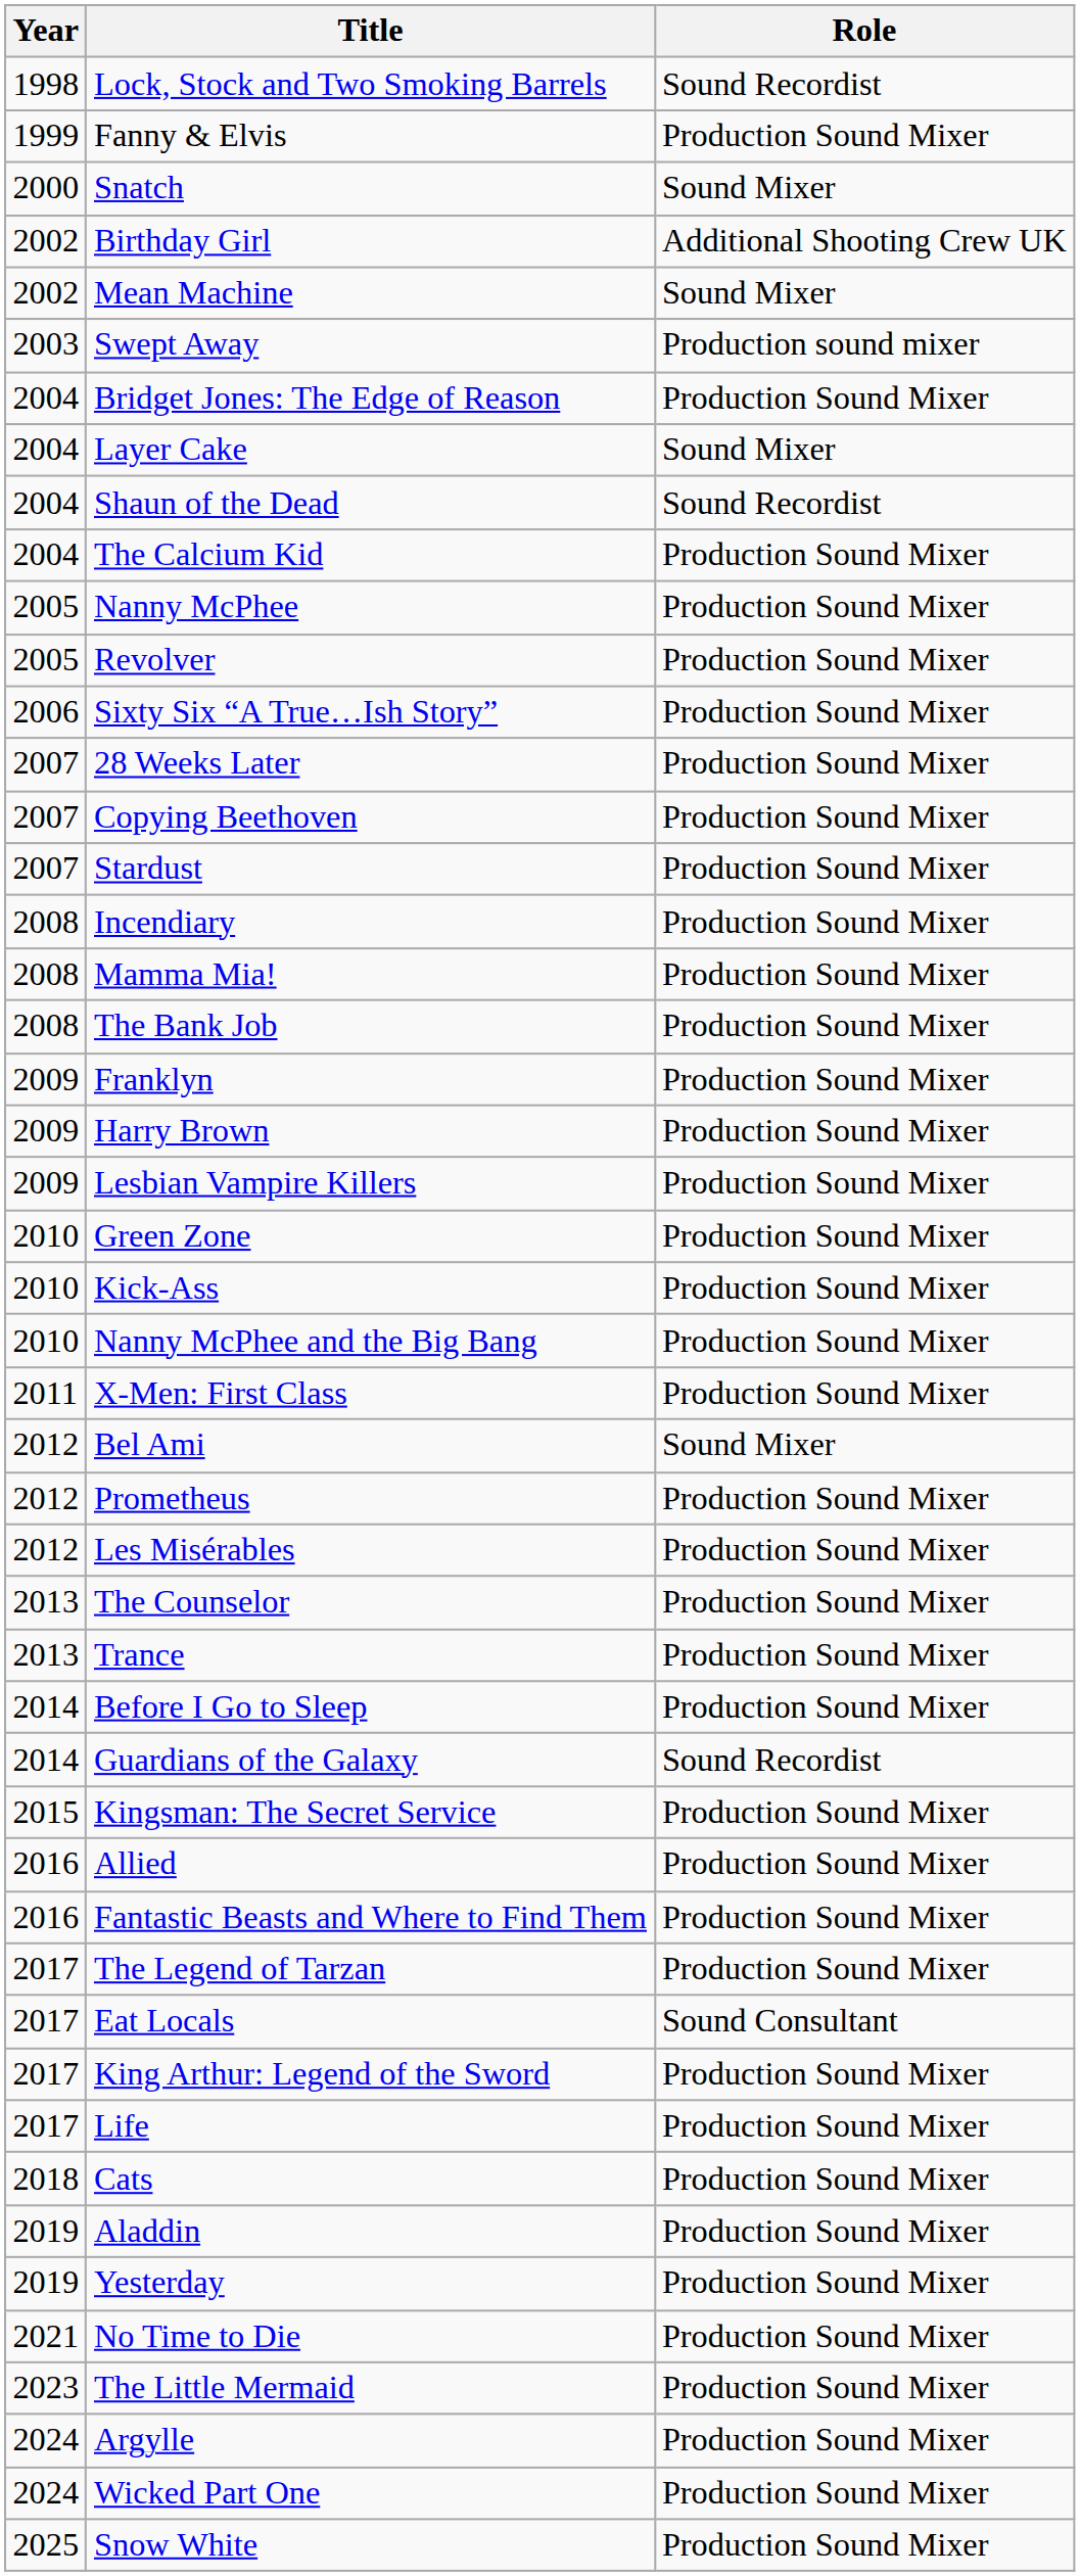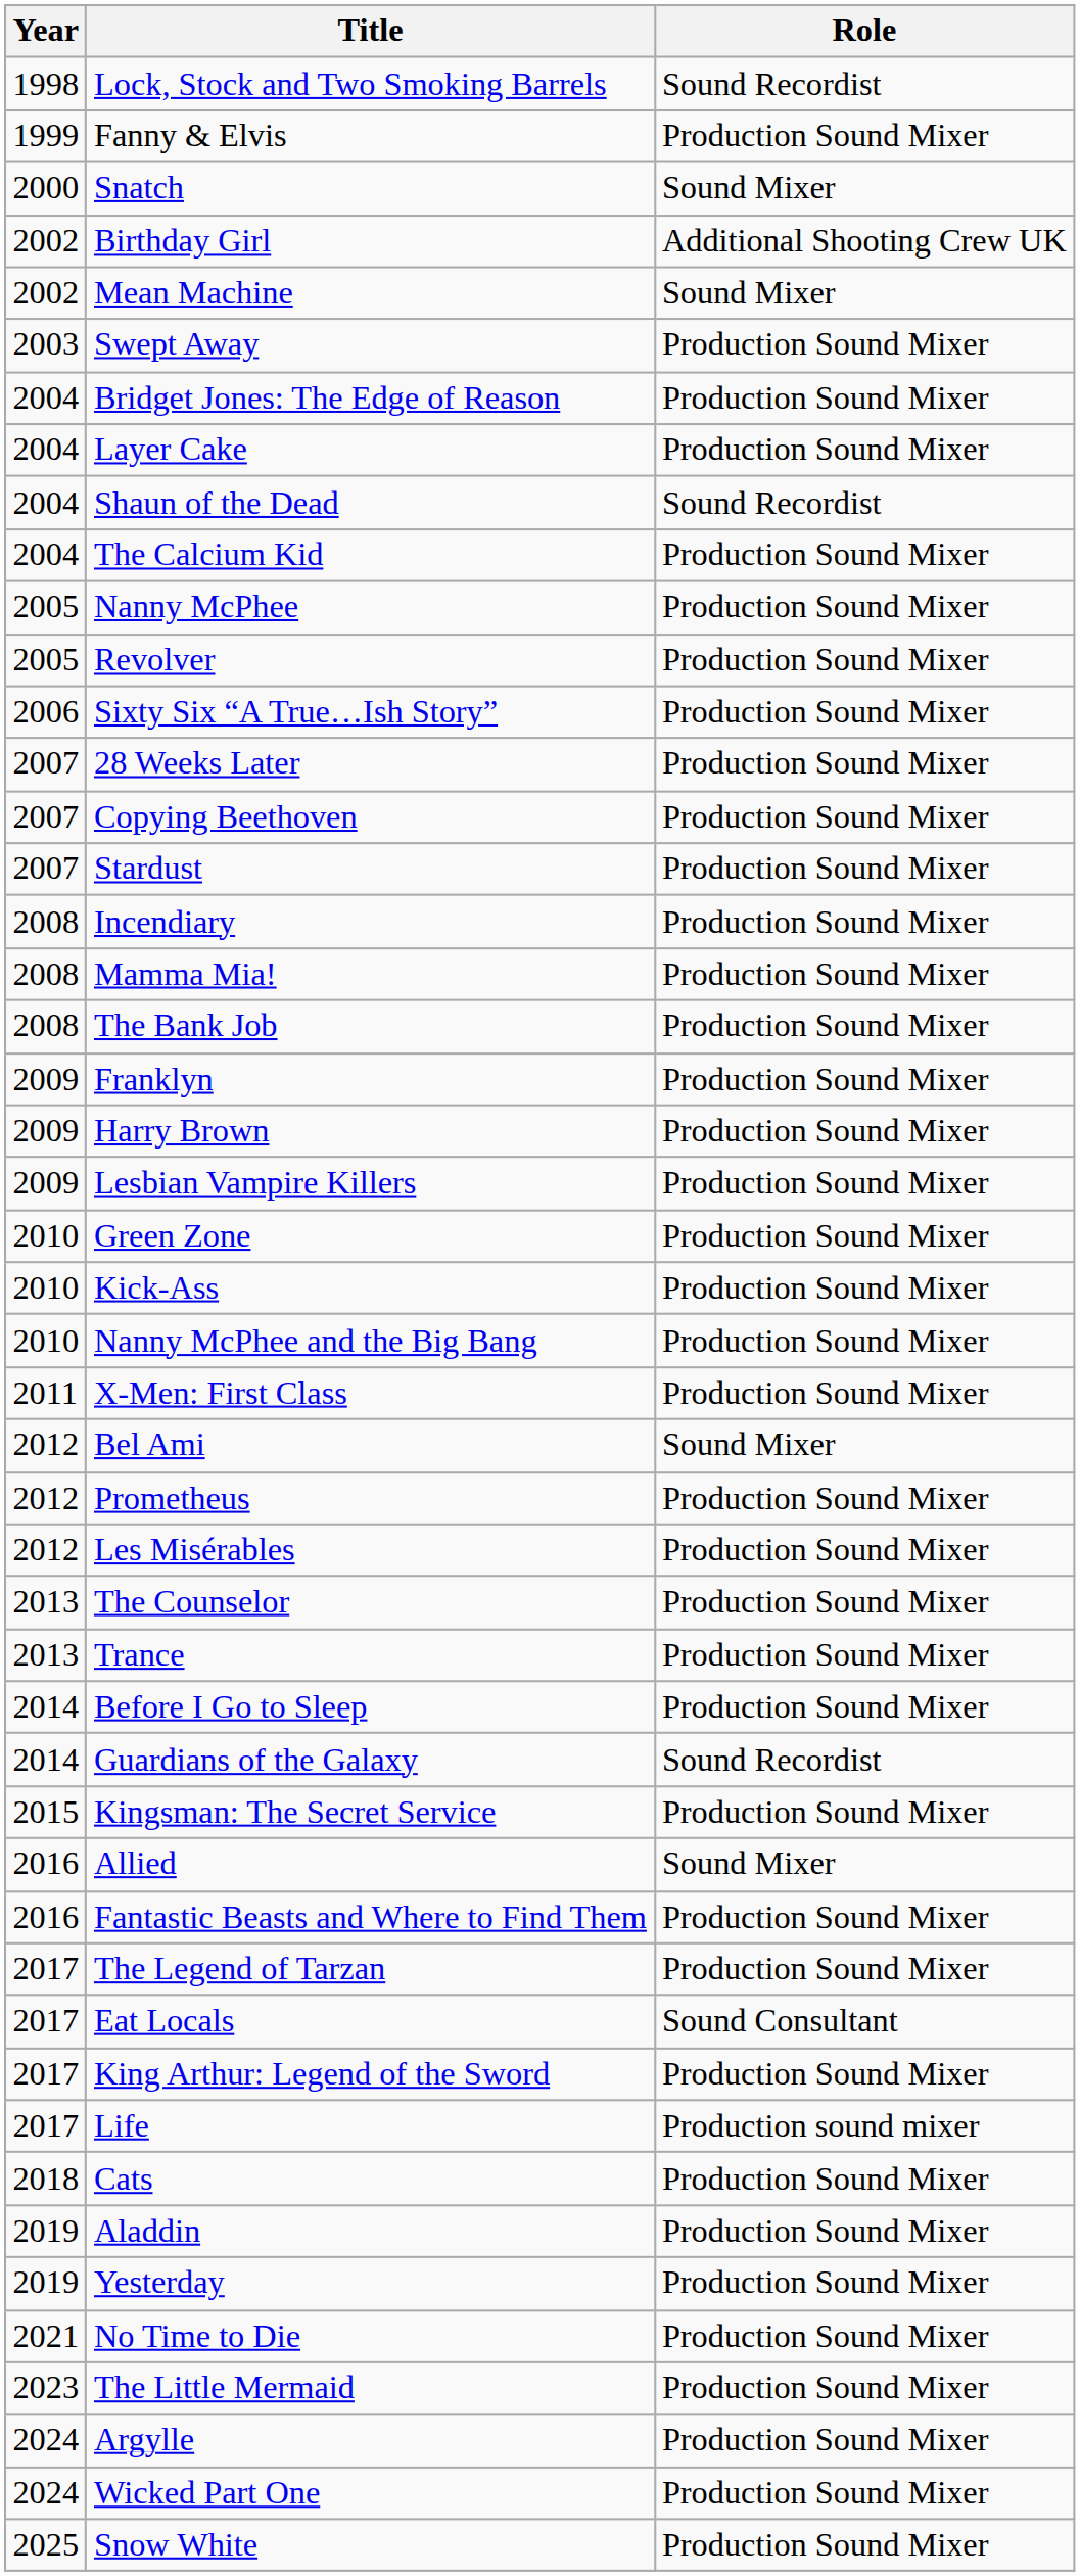 <table class="wikitable">
 <tr>
 <th>Year</th>
 <th>Title</th>
 <th>Role</th>
 </tr>
 <tr>
 <td>1998</td>
 <td><a href='#'>Lock, Stock and Two Smoking Barrels</a></td>
 <td>Sound Recordist</td>
 </tr>
 <tr>
 <td>1999</td>
 <td>Fanny & Elvis</td>
 <td>Production Sound Mixer</td>
 </tr>
 <tr>
 <td>2000</td>
 <td><a href='#'>Snatch</a></td>
 <td>Sound Mixer</td>
 </tr>
 <tr>
 <td>2002</td>
 <td><a href='#'>Birthday Girl</a></td>
 <td>Additional Shooting Crew UK</td>
 </tr>
 <tr>
 <td>2002</td>
 <td><a href='#'>Mean Machine</a></td>
 <td>Sound Mixer</td>
 </tr>
 <tr>
 <td>2003</td>
 <td><a href='#'>Swept Away</a></td>
-<td>Production sound mixer</td>
+<td>Production Sound Mixer</td>
 </tr>
 <tr>
 <td>2004</td>
 <td><a href='#'>Bridget Jones: The Edge of Reason</a></td>
 <td>Production Sound Mixer</td>
 </tr>
 <tr>
 <td>2004</td>
 <td><a href='#'>Layer Cake</a></td>
-<td>Sound Mixer</td>
+<td>Production Sound Mixer</td>
 </tr>
 <tr>
 <td>2004</td>
 <td><a href='#'>Shaun of the Dead</a></td>
 <td>Sound Recordist</td>
 </tr>
 <tr>
 <td>2004</td>
 <td><a href='#'>The Calcium Kid</a></td>
 <td>Production Sound Mixer</td>
 </tr>
 <tr>
 <td>2005</td>
 <td><a href='#'>Nanny McPhee</a></td>
 <td>Production Sound Mixer</td>
 </tr>
 <tr>
 <td>2005</td>
 <td><a href='#'>Revolver</a></td>
 <td>Production Sound Mixer</td>
 </tr>
 <tr>
 <td>2006</td>
 <td><a href='#'>Sixty Six “A True…Ish Story”</a></td>
 <td>Production Sound Mixer</td>
 </tr>
 <tr>
 <td>2007</td>
 <td><a href='#'>28 Weeks Later</a></td>
 <td>Production Sound Mixer</td>
 </tr>
 <tr>
 <td>2007</td>
 <td><a href='#'>Copying Beethoven</a></td>
 <td>Production Sound Mixer</td>
 </tr>
 <tr>
 <td>2007</td>
 <td><a href='#'>Stardust</a></td>
 <td>Production Sound Mixer</td>
 </tr>
 <tr>
 <td>2008</td>
 <td><a href='#'>Incendiary</a></td>
 <td>Production Sound Mixer</td>
 </tr>
 <tr>
 <td>2008</td>
 <td><a href='#'>Mamma Mia!</a></td>
 <td>Production Sound Mixer</td>
 </tr>
 <tr>
 <td>2008</td>
 <td><a href='#'>The Bank Job</a></td>
 <td>Production Sound Mixer</td>
 </tr>
 <tr>
 <td>2009</td>
 <td><a href='#'>Franklyn</a></td>
 <td>Production Sound Mixer</td>
 </tr>
 <tr>
 <td>2009</td>
 <td><a href='#'>Harry Brown</a></td>
 <td>Production Sound Mixer</td>
 </tr>
 <tr>
 <td>2009</td>
 <td><a href='#'>Lesbian Vampire Killers</a></td>
 <td>Production Sound Mixer</td>
 </tr>
 <tr>
 <td>2010</td>
 <td><a href='#'>Green Zone</a></td>
 <td>Production Sound Mixer</td>
 </tr>
 <tr>
 <td>2010</td>
 <td><a href='#'>Kick-Ass</a></td>
 <td>Production Sound Mixer</td>
 </tr>
 <tr>
 <td>2010</td>
 <td><a href='#'>Nanny McPhee and the Big Bang</a></td>
 <td>Production Sound Mixer</td>
 </tr>
 <tr>
 <td>2011</td>
 <td><a href='#'>X-Men: First Class</a></td>
 <td>Production Sound Mixer</td>
 </tr>
 <tr>
 <td>2012</td>
 <td><a href='#'>Bel Ami</a></td>
 <td>Sound Mixer</td>
 </tr>
 <tr>
 <td>2012</td>
 <td><a href='#'>Prometheus</a></td>
 <td>Production Sound Mixer</td>
 </tr>
 <tr>
 <td>2012</td>
 <td><a href='#'>Les Misérables</a></td>
 <td>Production Sound Mixer</td>
 </tr>
 <tr>
 <td>2013</td>
 <td><a href='#'>The Counselor</a></td>
 <td>Production Sound Mixer</td>
 </tr>
 <tr>
 <td>2013</td>
 <td><a href='#'>Trance</a></td>
 <td>Production Sound Mixer</td>
 </tr>
 <tr>
 <td>2014</td>
 <td><a href='#'>Before I Go to Sleep</a></td>
 <td>Production Sound Mixer</td>
 </tr>
 <tr>
 <td>2014</td>
 <td><a href='#'>Guardians of the Galaxy</a></td>
 <td>Sound Recordist</td>
 </tr>
 <tr>
 <td>2015</td>
 <td><a href='#'>Kingsman: The Secret Service</a></td>
 <td>Production Sound Mixer</td>
 </tr>
 <tr>
 <td>2016</td>
 <td><a href='#'>Allied</a></td>
-<td>Production Sound Mixer</td>
+<td>Sound Mixer</td>
 </tr>
 <tr>
 <td>2016</td>
 <td><a href='#'>Fantastic Beasts and Where to Find Them</a></td>
 <td>Production Sound Mixer</td>
 </tr>
 <tr>
 <td>2017</td>
 <td><a href='#'>The Legend of Tarzan</a></td>
 <td>Production Sound Mixer</td>
 </tr>
 <tr>
 <td>2017</td>
 <td><a href='#'>Eat Locals</a></td>
 <td>Sound Consultant</td>
 </tr>
 <tr>
 <td>2017</td>
 <td><a href='#'>King Arthur: Legend of the Sword</a></td>
 <td>Production Sound Mixer</td>
 </tr>
 <tr>
 <td>2017</td>
 <td><a href='#'>Life</a></td>
-<td>Production Sound Mixer</td>
+<td>Production sound mixer</td>
 </tr>
 <tr>
 <td>2018</td>
 <td><a href='#'>Cats</a></td>
 <td>Production Sound Mixer</td>
 </tr>
 <tr>
 <td>2019</td>
 <td><a href='#'>Aladdin</a></td>
 <td>Production Sound Mixer</td>
 </tr>
 <tr>
 <td>2019</td>
 <td><a href='#'>Yesterday</a></td>
 <td>Production Sound Mixer</td>
 </tr>
 <tr>
 <td>2021</td>
 <td><a href='#'>No Time to Die</a></td>
 <td>Production Sound Mixer</td>
 </tr>
 <tr>
 <td>2023</td>
 <td><a href='#'>The Little Mermaid</a></td>
 <td>Production Sound Mixer</td>
 </tr>
 <tr>
 <td>2024</td>
 <td><a href='#'>Argylle</a></td>
 <td>Production Sound Mixer</td>
 </tr>
 <tr>
 <td>2024</td>
 <td><a href='#'>Wicked Part One</a></td>
 <td>Production Sound Mixer</td>
 </tr>
 <tr>
 <td>2025</td>
 <td><a href='#'>Snow White</a></td>
 <td>Production Sound Mixer</td>
 </tr>
 </table>
